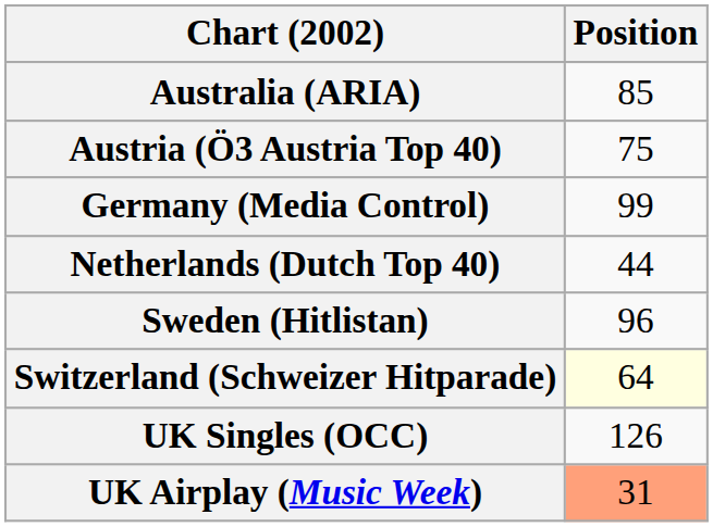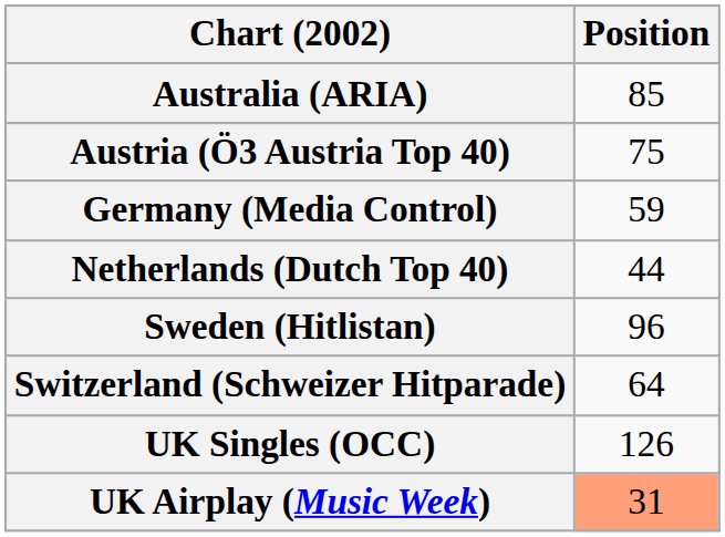 <table class="wikitable sortable plainrowheaders" style="text-align:center">
 <tr>
 <th scope="col">Chart (2002)</th>
 <th scope="col">Position</th>
 </tr>
 <tr>
 <th scope="row">Australia (ARIA)</th>
 <td>85</td>
 </tr>
 <tr>
 <th scope="row">Austria (Ö3 Austria Top 40)</th>
 <td>75</td>
 </tr>
 <tr>
 <th scope="row">Germany (Media Control)</th>
-<td>99</td>
+<td>59</td>
 </tr>
 <tr>
 <th scope="row">Netherlands (Dutch Top 40)</th>
 <td>44</td>
 </tr>
 <tr>
 <th scope="row">Sweden (Hitlistan)</th>
 <td>96</td>
 </tr>
 <tr>
 <th scope="row">Switzerland (Schweizer Hitparade)</th>
-<td style="background: lightyellow;">64</td>
+<td>64</td>
 </tr>
 <tr>
 <th scope="row">UK Singles (OCC)</th>
 <td>126</td>
 </tr>
 <tr>
 <th scope="row">UK Airplay (<em><a href='#'>Music Week</a></em>)</th>
 <td style="background: lightsalmon;">31</td>
 </tr>
 </table>
